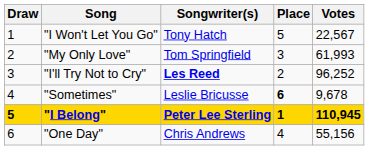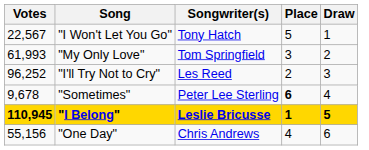 <table class="wikitable sortable">
 <tr>
-<th>Draw</th>
+<th>Votes</th>
 <th>Song</th>
 <th>Songwriter(s)</th>
 <th>Place</th>
-<th>Votes</th>
+<th>Draw</th>
 </tr>
 <tr>
-<td>1</td>
+<td>22,567</td>
 <td>"I Won't Let You Go"</td>
 <td><a href='#'>Tony Hatch</a></td>
 <td>5</td>
-<td>22,567</td>
+<td>1</td>
 </tr>
 <tr>
-<td>2</td>
+<td>61,993</td>
 <td>"My Only Love"</td>
 <td><a href='#'>Tom Springfield</a></td>
 <td>3</td>
-<td>61,993</td>
+<td>2</td>
 </tr>
 <tr>
+<td>96,252</td>
+<td>"I'll Try Not to Cry"</td>
+<td><a href='#'>Les Reed</a></td>
+<td>2</td>
 <td>3</td>
-<td>"I'll Try Not to Cry"</td>
-<td><strong><a href='#'>Les Reed</a></strong></td>
-<td>2</td>
-<td>96,252</td>
 </tr>
 <tr>
+<td>9,678</td>
+<td>"Sometimes"</td>
+<td><a href='#'>Peter Lee Sterling</a></td>
+<td><strong>6</strong></td>
 <td>4</td>
-<td>"Sometimes"</td>
-<td><a href='#'>Leslie Bricusse</a></td>
-<td><strong>6</strong></td>
-<td>9,678</td>
 </tr>
 <tr style="background:gold; font-weight:bold;">
+<td>110,945</td>
+<td>"<a href='#'>I Belong</a>"</td>
+<td><a href='#'>Leslie Bricusse</a></td>
+<td>1</td>
 <td>5</td>
-<td>"<a href='#'>I Belong</a>"</td>
-<td><a href='#'>Peter Lee Sterling</a></td>
-<td>1</td>
-<td>110,945</td>
 </tr>
 <tr>
-<td>6</td>
+<td>55,156</td>
 <td>"One Day"</td>
 <td><a href='#'>Chris Andrews</a></td>
 <td>4</td>
-<td>55,156</td>
+<td>6</td>
 </tr>
 </table>
